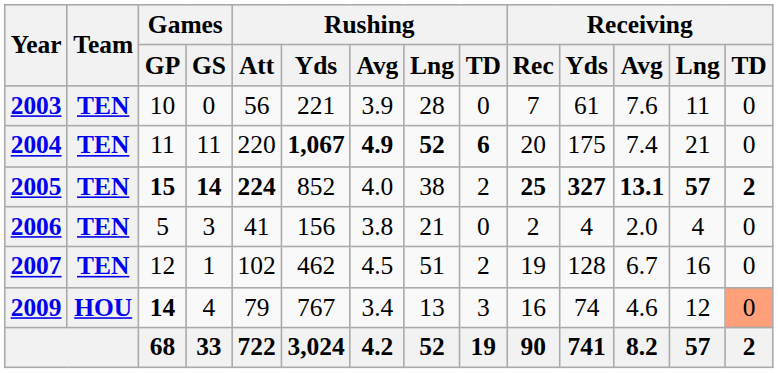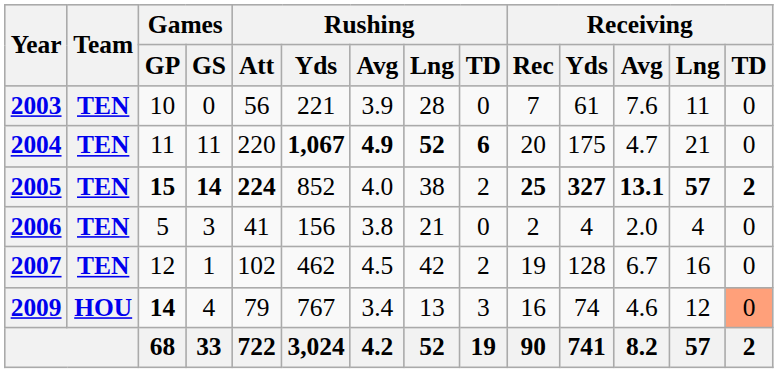 <table class="wikitable" style="text-align:center;">
 <tr>
 <th rowspan="2">Year</th>
 <th rowspan="2">Team</th>
 <th colspan="2">Games</th>
 <th colspan="5">Rushing</th>
 <th colspan="5">Receiving</th>
 </tr>
 <tr>
 <th>GP</th>
 <th>GS</th>
 <th>Att</th>
 <th>Yds</th>
 <th>Avg</th>
 <th>Lng</th>
 <th>TD</th>
 <th>Rec</th>
 <th>Yds</th>
 <th>Avg</th>
 <th>Lng</th>
 <th>TD</th>
 </tr>
 <tr>
 <th><a href='#'>2003</a></th>
 <th><a href='#'>TEN</a></th>
 <td>10</td>
 <td>0</td>
 <td>56</td>
 <td>221</td>
 <td>3.9</td>
 <td>28</td>
 <td>0</td>
 <td>7</td>
 <td>61</td>
 <td>7.6</td>
 <td>11</td>
 <td>0</td>
 </tr>
 <tr>
 <th><a href='#'>2004</a></th>
 <th><a href='#'>TEN</a></th>
 <td>11</td>
 <td>11</td>
 <td>220</td>
 <td><strong>1,067</strong></td>
 <td><strong>4.9</strong></td>
 <td><strong>52</strong></td>
 <td><strong>6</strong></td>
 <td>20</td>
 <td>175</td>
-<td>7.4</td>
+<td>4.7</td>
 <td>21</td>
 <td>0</td>
 </tr>
 <tr>
 <th><a href='#'>2005</a></th>
 <th><a href='#'>TEN</a></th>
 <td><strong>15</strong></td>
 <td><strong>14</strong></td>
 <td><strong>224</strong></td>
 <td>852</td>
 <td>4.0</td>
 <td>38</td>
 <td>2</td>
 <td><strong>25</strong></td>
 <td><strong>327</strong></td>
 <td><strong>13.1</strong></td>
 <td><strong>57</strong></td>
 <td><strong>2</strong></td>
 </tr>
 <tr>
 <th><a href='#'>2006</a></th>
 <th><a href='#'>TEN</a></th>
 <td>5</td>
 <td>3</td>
 <td>41</td>
 <td>156</td>
 <td>3.8</td>
 <td>21</td>
 <td>0</td>
 <td>2</td>
 <td>4</td>
 <td>2.0</td>
 <td>4</td>
 <td>0</td>
 </tr>
 <tr>
 <th><a href='#'>2007</a></th>
 <th><a href='#'>TEN</a></th>
 <td>12</td>
 <td>1</td>
 <td>102</td>
 <td>462</td>
 <td>4.5</td>
-<td>51</td>
+<td>42</td>
 <td>2</td>
 <td>19</td>
 <td>128</td>
 <td>6.7</td>
 <td>16</td>
 <td>0</td>
 </tr>
 <tr>
 <th><a href='#'>2009</a></th>
 <th><a href='#'>HOU</a></th>
 <td><strong>14</strong></td>
 <td>4</td>
 <td>79</td>
 <td>767</td>
 <td>3.4</td>
 <td>13</td>
 <td>3</td>
 <td>16</td>
 <td>74</td>
 <td>4.6</td>
 <td>12</td>
 <td style="background: lightsalmon;">0</td>
 </tr>
 <tr>
 <th colspan="2"></th>
 <th>68</th>
 <th>33</th>
 <th>722</th>
 <th>3,024</th>
 <th>4.2</th>
 <th>52</th>
 <th>19</th>
 <th>90</th>
 <th>741</th>
 <th>8.2</th>
 <th>57</th>
 <th>2</th>
 </tr>
 </table>
